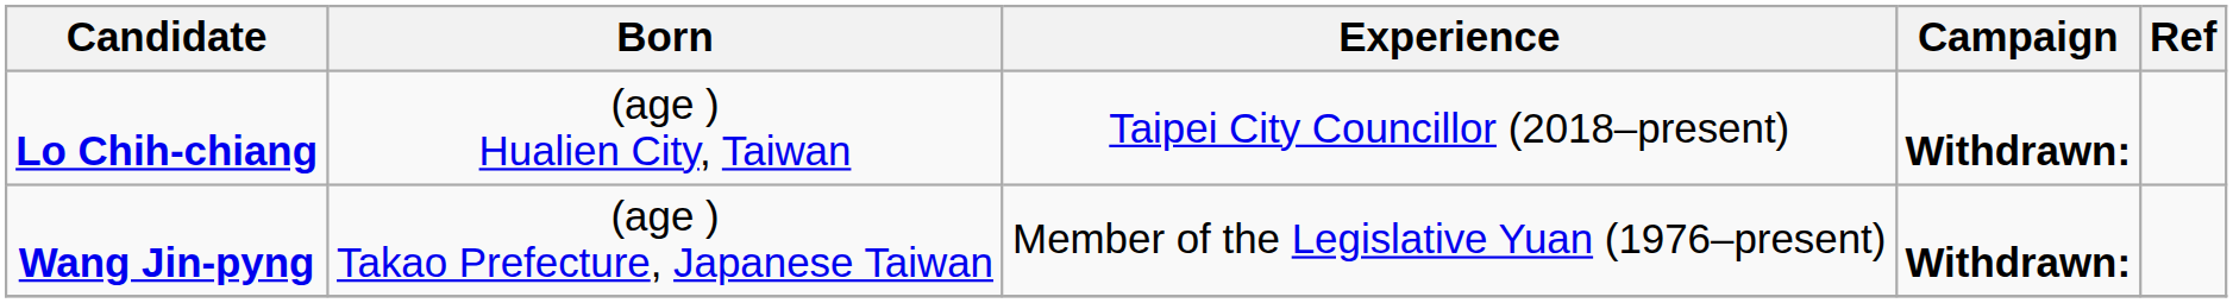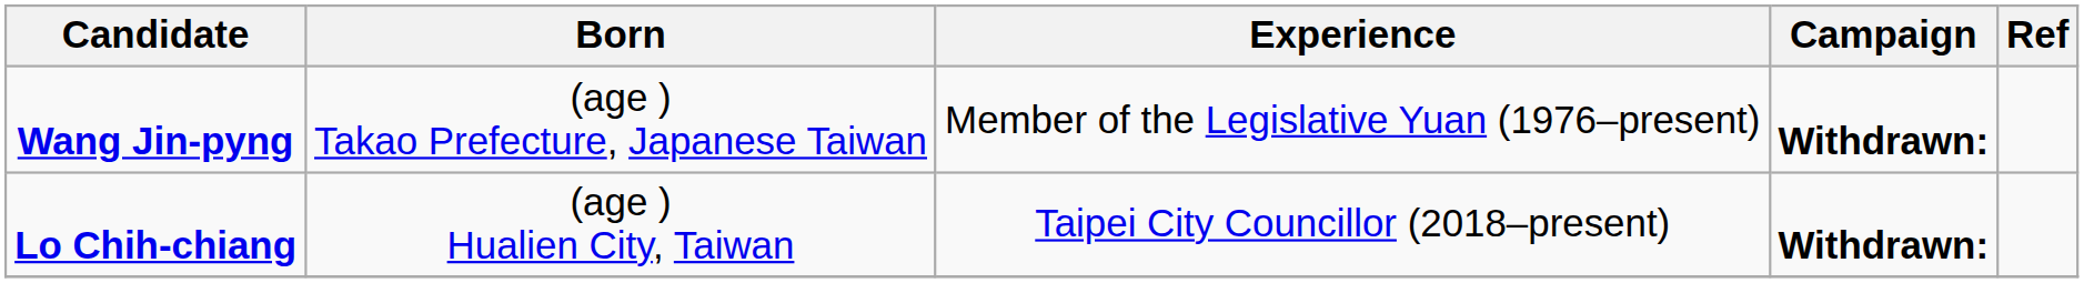 <table class="wikitable sortable" style="text-align:center">
 <tr>
 <th>Candidate</th>
 <th>Born</th>
 <th>Experience</th>
 <th>Campaign</th>
 <th class="unsortable">Ref</th>
 </tr>
 <tr>
+<td><br><strong><a href='#'>Wang Jin-pyng</a></strong></td>
+<td> (age )<br><a href='#'>Takao Prefecture</a>, <a href='#'>Japanese Taiwan</a></td>
+<td>Member of the <a href='#'>Legislative Yuan</a> (1976–present)</td>
+<td><br><strong>Withdrawn: </strong></td>
+<td></td>
+</tr>
+<tr>
 <td><br><strong><a href='#'>Lo Chih-chiang</a></strong></td>
 <td> (age )<br><a href='#'>Hualien City</a>, <a href='#'>Taiwan</a></td>
 <td><a href='#'>Taipei City Councillor</a> (2018–present)</td>
 <td> <br><strong>Withdrawn: </strong></td>
 <td></td>
 </tr>
 <tr>
-<td><br><strong><a href='#'>Wang Jin-pyng</a></strong></td>
-<td> (age )<br><a href='#'>Takao Prefecture</a>, <a href='#'>Japanese Taiwan</a></td>
-<td>Member of the <a href='#'>Legislative Yuan</a> (1976–present)</td>
-<td><br><strong>Withdrawn: </strong></td>
-<td></td>
-</tr>
-<tr>
 </tr>
 </table>
